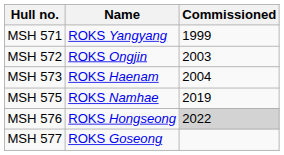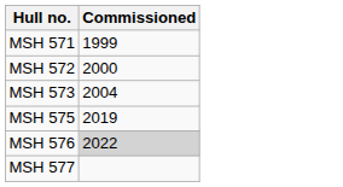 <table class=wikitable>
 <tr>
 <th>Hull no.</th>
-<th>Name</th>
 <th>Commissioned</th>
 </tr>
 <tr>
 <td>MSH 571</td>
-<td><a href='#'>ROKS <em>Yangyang</em></a></td>
 <td>1999</td>
 </tr>
 <tr>
 <td>MSH 572</td>
-<td><a href='#'>ROKS <em>Ongjin</em></a></td>
-<td>2003</td>
+<td>2000</td>
 </tr>
 <tr>
 <td>MSH 573</td>
-<td><a href='#'>ROKS <em>Haenam</em></a></td>
 <td>2004</td>
 </tr>
 <tr>
 <td>MSH 575</td>
-<td><a href='#'>ROKS <em>Namhae</em></a></td>
 <td>2019</td>
 </tr>
 <tr>
 <td>MSH 576</td>
-<td><a href='#'>ROKS <em>Hongseong</em></a></td>
 <td style="background: lightgrey;">2022</td>
 </tr>
 <tr>
 <td>MSH 577</td>
-<td><a href='#'>ROKS <em>Goseong</em></a></td>
 <td></td>
 </tr>
 </table>
